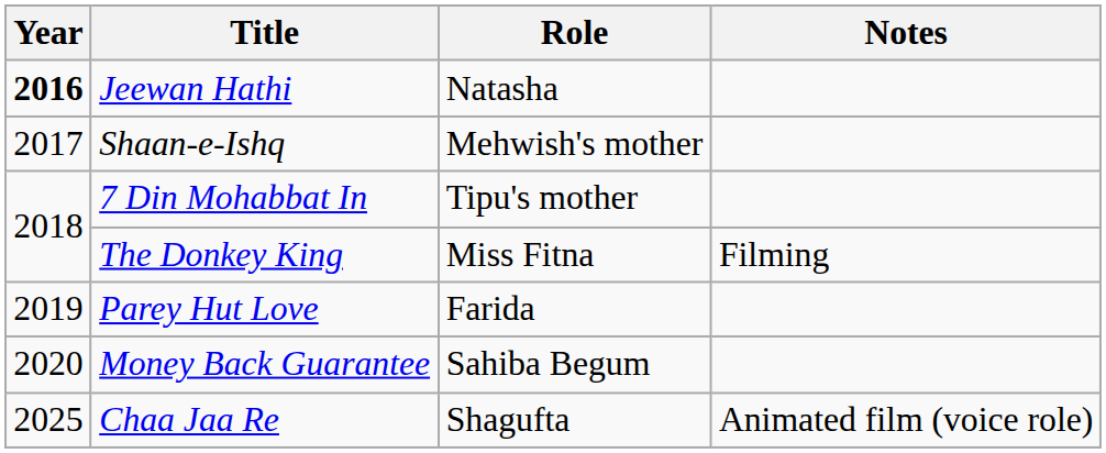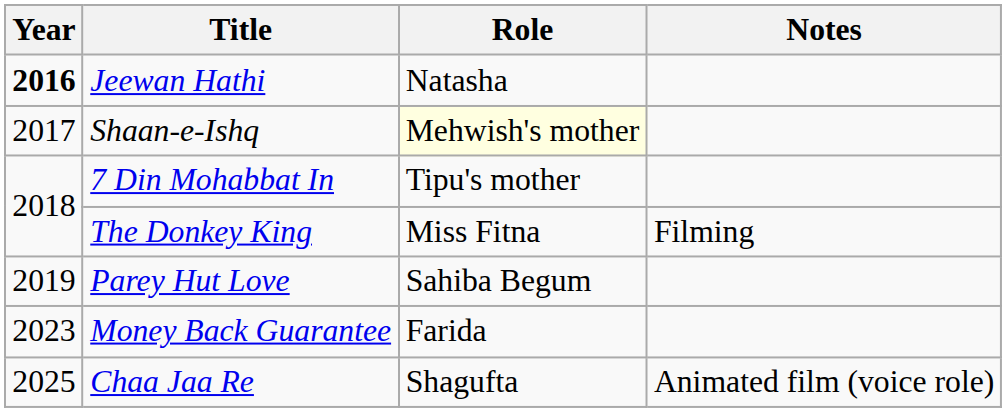 <table class="wikitable">
 <tr>
 <th>Year</th>
 <th>Title</th>
 <th>Role</th>
 <th>Notes</th>
 </tr>
 <tr>
 <td><strong>2016</strong></td>
 <td><em><a href='#'>Jeewan Hathi</a></em></td>
 <td>Natasha</td>
 <td></td>
 </tr>
 <tr>
 <td>2017</td>
 <td><em>Shaan-e-Ishq</em></td>
-<td>Mehwish's mother</td>
+<td style="background: lightyellow;">Mehwish's mother</td>
 <td></td>
 </tr>
 <tr>
 <td rowspan="2">2018</td>
 <td><em><a href='#'>7 Din Mohabbat In</a></em></td>
 <td>Tipu's mother</td>
 <td></td>
 </tr>
 <tr>
 <td><em><a href='#'>The Donkey King</a></em></td>
 <td>Miss Fitna</td>
 <td>Filming</td>
 </tr>
 <tr>
 <td>2019</td>
 <td><em><a href='#'>Parey Hut Love</a></em></td>
-<td>Farida</td>
+<td>Sahiba Begum</td>
 <td></td>
 </tr>
 <tr>
-<td>2020</td>
+<td>2023</td>
 <td><em><a href='#'>Money Back Guarantee</a></em></td>
-<td>Sahiba Begum</td>
+<td>Farida</td>
 <td></td>
 </tr>
 <tr>
 <td>2025</td>
 <td><em><a href='#'>Chaa Jaa Re</a></em></td>
 <td>Shagufta</td>
 <td>Animated film (voice role)</td>
 </tr>
 </table>
